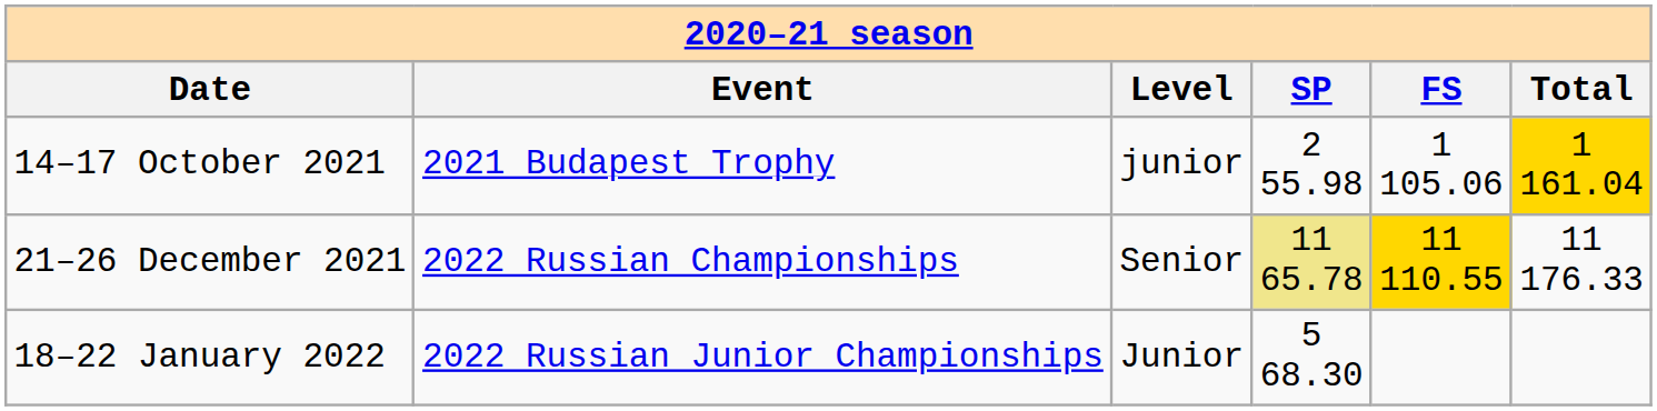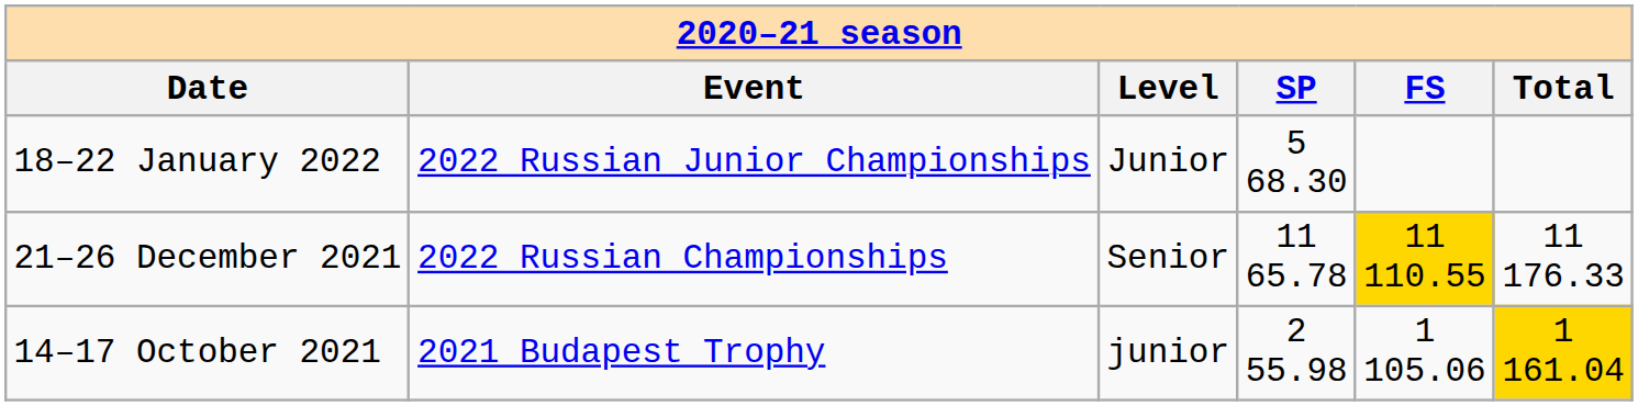 <table class="wikitable">
 <tr>
 <td style="background-color: #ffdead; " colspan=6 align=center><a href='#'><strong>2020–21 season</strong></a></td>
 </tr>
 <tr>
 <th>Date</th>
 <th>Event</th>
 <th>Level</th>
 <th><a href='#'>SP</a></th>
 <th><a href='#'>FS</a></th>
 <th>Total</th>
 </tr>
 <tr>
+<td>18–22 January 2022</td>
+<td><a href='#'>2022 Russian Junior Championships</a></td>
+<td>Junior</td>
+<td align=center>5 <br> 68.30</td>
+<td align=center><br></td>
+<td align=center><br></td>
+</tr>
+<tr>
+<td>21–26 December 2021</td>
+<td><a href='#'>2022 Russian Championships</a></td>
+<td>Senior</td>
+<td align=center>11 <br> 65.78</td>
+<td align=center style="background: gold;">11 <br> 110.55</td>
+<td align=center>11 <br> 176.33</td>
+</tr>
+<tr>
 <td>14–17 October 2021</td>
 <td><a href='#'>2021 Budapest Trophy</a></td>
 <td>junior</td>
 <td align=center>2 <br> 55.98</td>
 <td align=center>1 <br> 105.06</td>
 <td align=center bgcolor=gold>1 <br> 161.04</td>
 </tr>
-<tr>
-<td>21–26 December 2021</td>
-<td><a href='#'>2022 Russian Championships</a></td>
-<td>Senior</td>
-<td align=center style="background: khaki;">11 <br> 65.78</td>
-<td align=center style="background: gold;">11 <br> 110.55</td>
-<td align=center>11 <br> 176.33</td>
-</tr>
-<tr>
-<td>18–22 January 2022</td>
-<td><a href='#'>2022 Russian Junior Championships</a></td>
-<td>Junior</td>
-<td align=center>5 <br> 68.30</td>
-<td align=center><br></td>
-<td align=center><br></td>
-</tr>
 </table>
